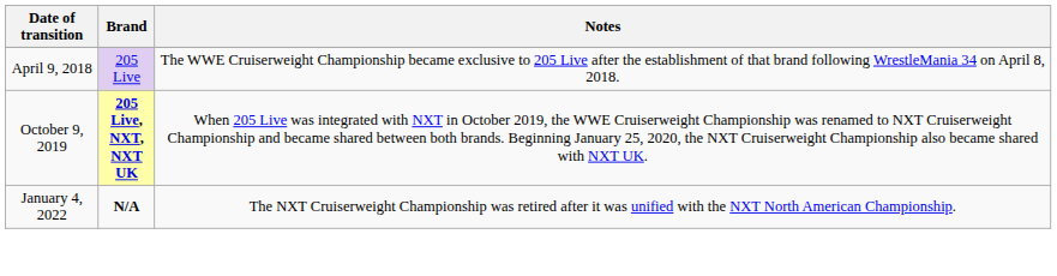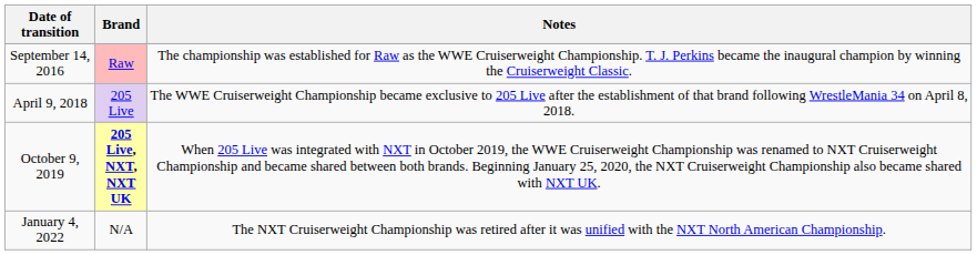 <table class="wikitable" style="font-size:85%; text-align:center; width:75%;">
 <tr>
 <th>Date of transition</th>
 <th>Brand</th>
 <th>Notes</th>
 </tr>
 <tr>
+</tr>
+<tr>
+<td>September 14, 2016</td>
+<td style="background:#fbb;"><a href='#'>Raw</a></td>
+<td>The championship was established for <a href='#'>Raw</a> as the WWE Cruiserweight Championship. <a href='#'>T. J. Perkins</a> became the inaugural champion by winning the <a href='#'>Cruiserweight Classic</a>.</td>
 </tr>
 <tr>
 <td>April 9, 2018</td>
 <td style="background:#E0CEF2;"><a href='#'>205 Live</a></td>
 <td>The WWE Cruiserweight Championship became exclusive to <a href='#'>205 Live</a> after the establishment of that brand following <a href='#'>WrestleMania 34</a> on April 8, 2018.</td>
 </tr>
 <tr>
 <td>October 9, 2019</td>
 <td style="background:#FFA"><strong><a href='#'>205 Live</a>,<br><a href='#'>NXT</a>,<br><a href='#'>NXT UK</a></strong></td>
 <td>When <a href='#'>205 Live</a> was integrated with <a href='#'>NXT</a> in October 2019, the WWE Cruiserweight Championship was renamed to NXT Cruiserweight Championship and became shared between both brands. Beginning January 25, 2020, the NXT Cruiserweight Championship also became shared with <a href='#'>NXT UK</a>.</td>
 </tr>
 <tr>
 <td>January 4, 2022</td>
-<td><strong>N/A</strong></td>
+<td>N/A</td>
 <td>The NXT Cruiserweight Championship was retired after it was <a href='#'>unified</a> with the <a href='#'>NXT North American Championship</a>.</td>
 </tr>
 </table>
